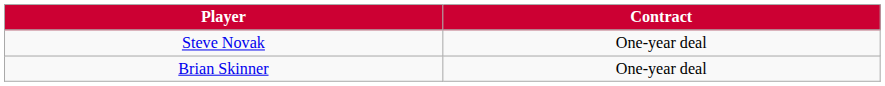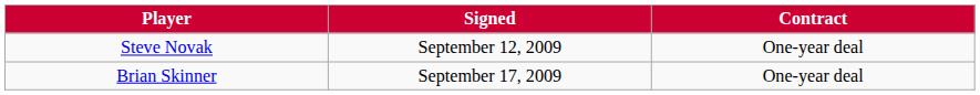 <table class="wikitable sortable sortable">
 <tr>
 <th style="background:#CC0033; color:white" width="10%">Player</th>
+<th style="background:#CC0033; color:white" width="10%">Signed</th>
 <th style="background:#CC0033; color:white" width="10%">Contract</th>
 </tr>
 <tr style="text-align: center">
 <td><a href='#'>Steve Novak</a></td>
+<td>September 12, 2009</td>
 <td>One-year deal</td>
 </tr>
 <tr style="text-align: center">
 <td><a href='#'>Brian Skinner</a></td>
+<td>September 17, 2009</td>
 <td>One-year deal</td>
 </tr>
 </table>
